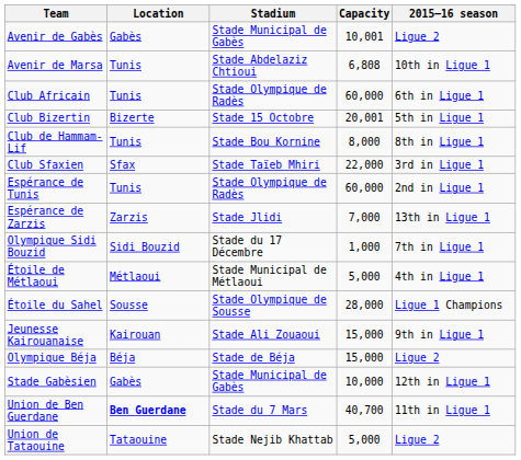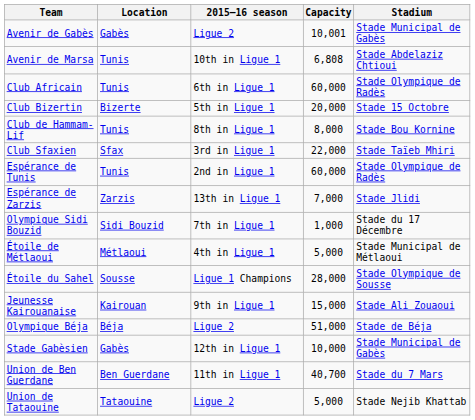 <table class="wikitable sortable">
 <tr>
 <th width="120px">Team</th>
 <th width="120px">Location</th>
+<th width="145px">2015–16 season</th>
+<th>Capacity</th>
 <th width="150px">Stadium</th>
-<th>Capacity</th>
-<th width="145px">2015–16 season</th>
 </tr>
 <tr>
 <td><a href='#'>Avenir de Gabès</a></td>
 <td><a href='#'>Gabès</a></td>
+<td><a href='#'>Ligue 2</a></td>
+<td align="center">10,001</td>
 <td><a href='#'>Stade Municipal de Gabès</a></td>
-<td align="center">10,001</td>
-<td><a href='#'>Ligue 2</a></td>
 </tr>
 <tr>
 <td><a href='#'>Avenir de Marsa</a></td>
 <td><a href='#'>Tunis</a></td>
+<td>10th in <a href='#'>Ligue 1</a></td>
+<td align="center">6,808</td>
 <td><a href='#'>Stade Abdelaziz Chtioui</a></td>
-<td align="center">6,808</td>
-<td>10th in <a href='#'>Ligue 1</a></td>
 </tr>
 <tr>
 <td><a href='#'>Club Africain</a></td>
 <td><a href='#'>Tunis</a></td>
+<td>6th in <a href='#'>Ligue 1</a></td>
+<td align="center">60,000</td>
 <td><a href='#'>Stade Olympique de Radès</a></td>
-<td align="center">60,000</td>
-<td>6th in <a href='#'>Ligue 1</a></td>
 </tr>
 <tr>
 <td><a href='#'>Club Bizertin</a></td>
 <td><a href='#'>Bizerte</a></td>
+<td>5th in <a href='#'>Ligue 1</a></td>
+<td align="center">20,000</td>
 <td><a href='#'>Stade 15 Octobre</a></td>
-<td align="center">20,001</td>
-<td>5th in <a href='#'>Ligue 1</a></td>
 </tr>
 <tr>
 <td><a href='#'>Club de Hammam-Lif</a></td>
 <td><a href='#'>Tunis</a></td>
+<td>8th in <a href='#'>Ligue 1</a></td>
+<td align="center">8,000</td>
 <td><a href='#'>Stade Bou Kornine</a></td>
-<td align="center">8,000</td>
-<td>8th in <a href='#'>Ligue 1</a></td>
 </tr>
 <tr>
 <td><a href='#'>Club Sfaxien</a></td>
 <td><a href='#'>Sfax</a></td>
+<td>3rd in <a href='#'>Ligue 1</a></td>
+<td align="center">22,000</td>
 <td><a href='#'>Stade Taïeb Mhiri</a></td>
-<td align="center">22,000</td>
-<td>3rd in <a href='#'>Ligue 1</a></td>
 </tr>
 <tr>
 <td><a href='#'>Espérance de Tunis</a></td>
 <td><a href='#'>Tunis</a></td>
+<td>2nd in <a href='#'>Ligue 1</a></td>
+<td align="center">60,000</td>
 <td><a href='#'>Stade Olympique de Radès</a></td>
-<td align="center">60,000</td>
-<td>2nd in <a href='#'>Ligue 1</a></td>
 </tr>
 <tr>
 <td><a href='#'>Espérance de Zarzis</a></td>
 <td><a href='#'>Zarzis</a></td>
+<td>13th in <a href='#'>Ligue 1</a></td>
+<td align="center">7,000</td>
 <td><a href='#'>Stade Jlidi</a></td>
-<td align="center">7,000</td>
-<td>13th in <a href='#'>Ligue 1</a></td>
 </tr>
 <tr>
 <td><a href='#'>Olympique Sidi Bouzid</a></td>
 <td><a href='#'>Sidi Bouzid</a></td>
+<td>7th in <a href='#'>Ligue 1</a></td>
+<td align="center">1,000</td>
 <td>Stade du 17 Décembre</td>
-<td align="center">1,000</td>
-<td>7th in <a href='#'>Ligue 1</a></td>
 </tr>
 <tr>
 <td><a href='#'>Étoile de Métlaoui</a></td>
 <td><a href='#'>Métlaoui</a></td>
+<td>4th in <a href='#'>Ligue 1</a></td>
+<td align="center">5,000</td>
 <td>Stade Municipal de Métlaoui</td>
-<td align="center">5,000</td>
-<td>4th in <a href='#'>Ligue 1</a></td>
 </tr>
 <tr>
 <td><a href='#'>Étoile du Sahel</a></td>
 <td><a href='#'>Sousse</a></td>
+<td><a href='#'>Ligue 1</a> Champions</td>
+<td align="center">28,000</td>
 <td><a href='#'>Stade Olympique de Sousse</a></td>
-<td align="center">28,000</td>
-<td><a href='#'>Ligue 1</a> Champions</td>
 </tr>
 <tr>
 <td><a href='#'>Jeunesse Kairouanaise</a></td>
 <td><a href='#'>Kairouan</a></td>
+<td>9th in <a href='#'>Ligue 1</a></td>
+<td align="center">15,000</td>
 <td><a href='#'>Stade Ali Zouaoui</a></td>
-<td align="center">15,000</td>
-<td>9th in <a href='#'>Ligue 1</a></td>
 </tr>
 <tr>
 <td><a href='#'>Olympique Béja</a></td>
 <td><a href='#'>Béja</a></td>
+<td><a href='#'>Ligue 2</a></td>
+<td align="center">51,000</td>
 <td><a href='#'>Stade de Béja</a></td>
-<td align="center">15,000</td>
-<td><a href='#'>Ligue 2</a></td>
 </tr>
 <tr>
 <td><a href='#'>Stade Gabèsien</a></td>
 <td><a href='#'>Gabès</a></td>
+<td>12th in <a href='#'>Ligue 1</a></td>
+<td align="center">10,000</td>
 <td><a href='#'>Stade Municipal de Gabès</a></td>
-<td align="center">10,000</td>
-<td>12th in <a href='#'>Ligue 1</a></td>
 </tr>
 <tr>
 <td><a href='#'>Union de Ben Guerdane</a></td>
-<td><strong><a href='#'>Ben Guerdane</a></strong></td>
+<td><a href='#'>Ben Guerdane</a></td>
+<td>11th in <a href='#'>Ligue 1</a></td>
+<td align="center">40,700</td>
 <td><a href='#'>Stade du 7 Mars</a></td>
-<td align="center">40,700</td>
-<td>11th in <a href='#'>Ligue 1</a></td>
 </tr>
 <tr>
 <td><a href='#'>Union de Tataouine</a></td>
 <td><a href='#'>Tataouine</a></td>
+<td><a href='#'>Ligue 2</a></td>
+<td align="center">5,000</td>
 <td>Stade Nejib Khattab</td>
-<td align="center">5,000</td>
-<td><a href='#'>Ligue 2</a></td>
 </tr>
 </table>
